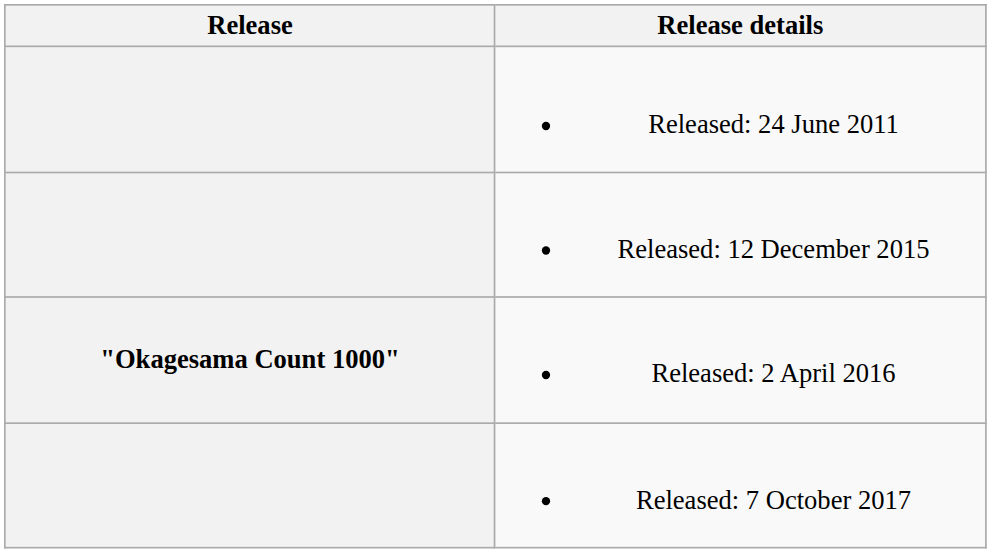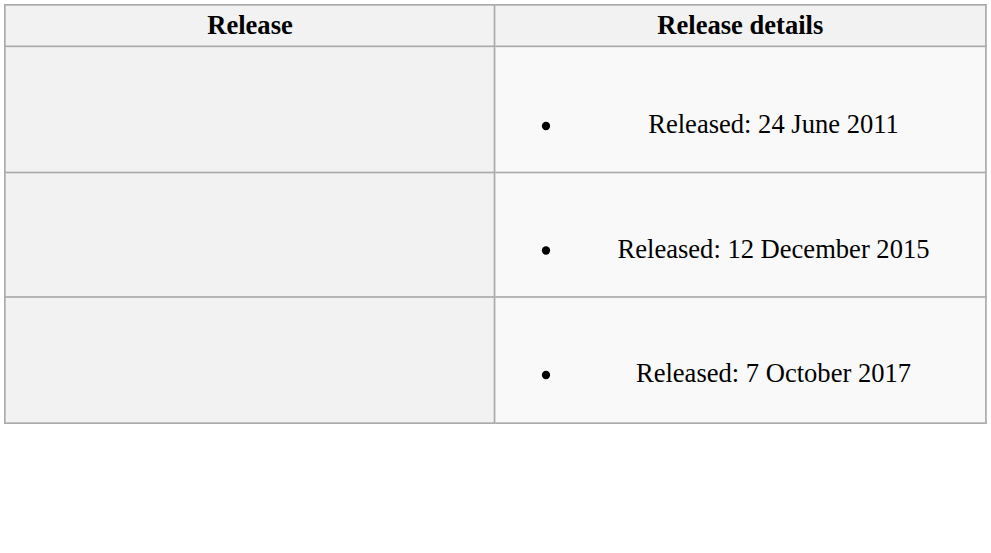 <table class="wikitable plainrowheaders" style="text-align:center;">
 <tr>
 <th scope="col" style="width:18em;">Release</th>
 <th scope="col" style="width:18em;">Release details</th>
 </tr>
 <tr>
 <th scope="row"></th>
 <td><br><ul><li>Released: 24 June 2011</li></ul></td>
 </tr>
 <tr>
 <th scope="row"></th>
 <td><br><ul><li>Released: 12 December 2015</li></ul></td>
 </tr>
 <tr>
-<th scope="row">"Okagesama Count 1000"</th>
-<td><br><ul><li>Released: 2 April 2016</li></ul></td>
-</tr>
-<tr>
 <th scope="row"></th>
 <td><br><ul><li>Released: 7 October 2017</li></ul></td>
 </tr>
 </table>
